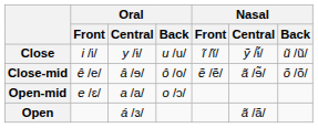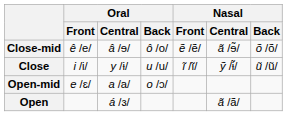 <table class="wikitable" style="text-align: center;">
 <tr>
 <th rowspan="2"></th>
 <th colspan="3">Oral</th>
 <th colspan="3">Nasal</th>
 </tr>
 <tr>
 <th>Front</th>
 <th>Central</th>
 <th>Back</th>
 <th>Front</th>
 <th>Central</th>
 <th>Back</th>
 </tr>
 <tr>
+<th>Close-mid</th>
+<td><em>ê</em> /e/</td>
+<td><em>â</em> /ɘ/</td>
+<td><em>ô</em> /o/</td>
+<td><em>ẽ</em> /ẽ/</td>
+<td><em>ã</em> /ɘ̃/</td>
+<td><em>õ</em> /õ/</td>
+</tr>
+<tr>
 <th>Close</th>
 <td><em>i</em> /i/</td>
 <td><em>y</em> /ɨ/</td>
 <td><em>u</em> /u/</td>
 <td><em>ĩ</em> /ĩ/</td>
 <td><em>ỹ</em> /ɨ̃/</td>
 <td><em>ũ</em> /ũ/</td>
-</tr>
-<tr>
-<th>Close-mid</th>
-<td><em>ê</em> /e/</td>
-<td><em>â</em> /ɘ/</td>
-<td><em>ô</em> /o/</td>
-<td><em>ẽ</em> /ẽ/</td>
-<td><em>ã</em> /ɘ̃/</td>
-<td><em>õ</em> /õ/</td>
 </tr>
 <tr>
 <th>Open-mid</th>
 <td><em>e</em> /ɛ/</td>
 <td><em>a</em> /a/</td>
 <td><em>o</em> /ɔ/</td>
 <td></td>
 <td></td>
 <td></td>
 </tr>
 <tr>
 <th>Open</th>
 <td></td>
 <td><em>á</em> /ɜ/</td>
 <td></td>
 <td></td>
 <td><em>ã</em> /ã/</td>
 <td></td>
 </tr>
 </table>
